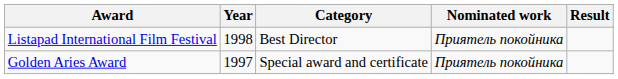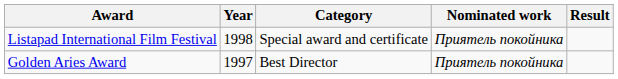 <table class="wikitable sortable">
 <tr>
 <th>Award</th>
 <th>Year</th>
 <th>Category</th>
 <th>Nominated work</th>
 <th>Result</th>
 </tr>
 <tr>
 <td><a href='#'>Listapad International Film Festival</a></td>
 <td>1998</td>
-<td>Best Director</td>
+<td>Special award and certificate</td>
 <td><em>Приятель покойника</em></td>
 <td></td>
 </tr>
 <tr>
 <td><a href='#'>Golden Aries Award</a></td>
 <td>1997</td>
-<td>Special award and certificate</td>
+<td>Best Director</td>
 <td><em>Приятель покойника</em></td>
 <td></td>
 </tr>
 </table>
